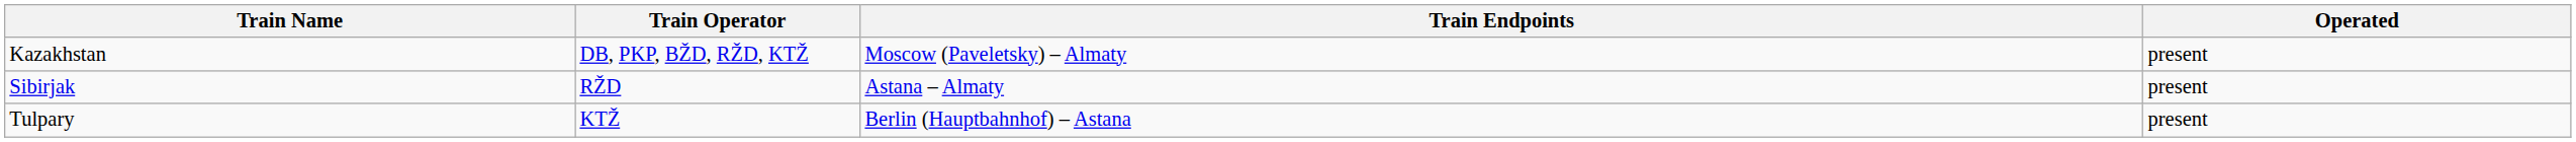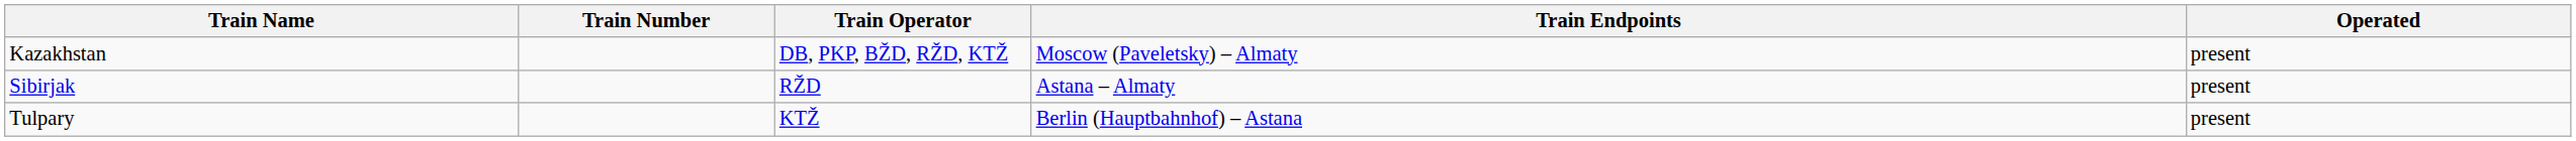 <table class="wikitable" width=100%>
 <tr>
 <th width=20%>Train Name</th>
+<th width=10%>Train Number</th>
 <th width=10%>Train Operator</th>
 <th width=45%>Train Endpoints</th>
 <th width=15%>Operated</th>
 </tr>
 <tr>
 <td>Kazakhstan</td>
+<td></td>
 <td><a href='#'>DB</a>, <a href='#'>PKP</a>, <a href='#'>BŽD</a>, <a href='#'>RŽD</a>, <a href='#'>KTŽ</a></td>
 <td><a href='#'>Moscow</a> (<a href='#'>Paveletsky</a>) – <a href='#'>Almaty</a></td>
 <td>present</td>
 </tr>
 <tr>
 <td><a href='#'>Sibirjak</a></td>
+<td></td>
 <td><a href='#'>RŽD</a></td>
 <td><a href='#'>Astana</a> – <a href='#'>Almaty</a></td>
 <td>present</td>
 </tr>
 <tr>
 <td>Tulpary</td>
+<td></td>
 <td><a href='#'>KTŽ</a></td>
 <td><a href='#'>Berlin</a> (<a href='#'>Hauptbahnhof</a>) – <a href='#'>Astana</a></td>
 <td>present</td>
 </tr>
 </table>
